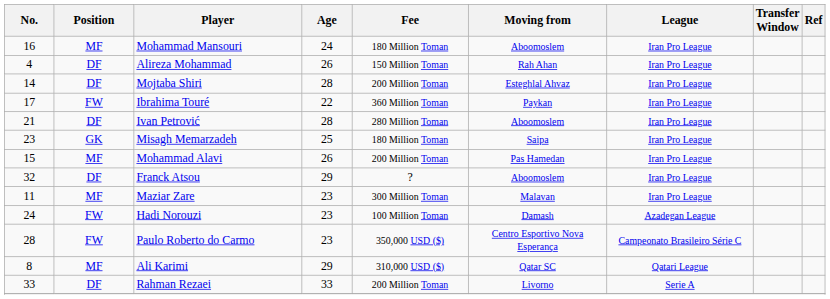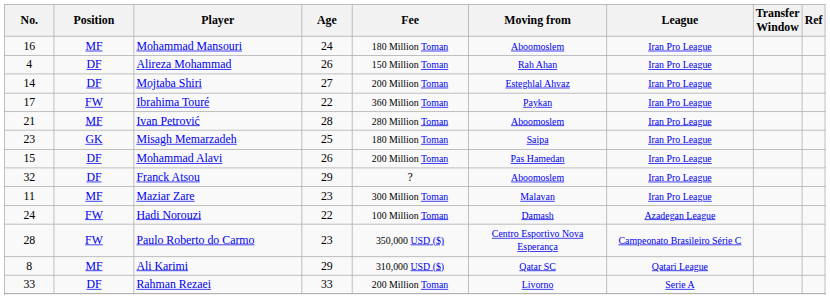 <table class="wikitable sortable" style="text-align: center;">
 <tr>
 <th width=60><strong>No.</strong></th>
 <th width=100><strong>Position</strong></th>
 <th width=220><strong>Player</strong></th>
 <th width=60><strong>Age</strong></th>
 <th width=150><strong>Fee</strong></th>
 <th width=180><strong>Moving from</strong></th>
 <th width=190><strong>League</strong></th>
 <th width=30><strong>Transfer Window</strong></th>
 <th width=20><strong>Ref</strong></th>
 </tr>
 <tr>
 <td>16</td>
 <td style="text-align:center"><a href='#'>MF</a></td>
 <td style="text-align:left"> <a href='#'>Mohammad Mansouri</a></td>
 <td>24</td>
 <td><small>180 Million <a href='#'>Toman</a></small></td>
 <td><small><a href='#'>Aboomoslem</a> </small></td>
 <td><small><a href='#'>Iran Pro League</a></small></td>
 <td></td>
 <td></td>
 </tr>
 <tr>
 <td>4</td>
 <td style="text-align:center"><a href='#'>DF</a></td>
 <td style="text-align:left"> <a href='#'>Alireza Mohammad</a></td>
 <td>26</td>
 <td><small>150 Million <a href='#'>Toman</a></small></td>
 <td><small><a href='#'>Rah Ahan</a></small></td>
 <td><small><a href='#'>Iran Pro League</a></small></td>
 <td></td>
 <td></td>
 </tr>
 <tr>
 <td>14</td>
 <td style="text-align:center"><a href='#'>DF</a></td>
 <td style="text-align:left"> <a href='#'>Mojtaba Shiri</a></td>
-<td>28</td>
+<td>27</td>
 <td><small>200 Million <a href='#'>Toman</a></small></td>
 <td><small><a href='#'>Esteghlal Ahvaz</a> </small></td>
 <td><small><a href='#'>Iran Pro League</a></small></td>
 <td></td>
 </tr>
 <tr>
 <td>17</td>
 <td style="text-align:center"><a href='#'>FW</a></td>
 <td style="text-align:left"> <a href='#'>Ibrahima Touré</a></td>
 <td>22</td>
 <td><small>360 Million <a href='#'>Toman</a></small></td>
 <td><small><a href='#'>Paykan</a> </small></td>
 <td><small><a href='#'>Iran Pro League</a></small></td>
 <td></td>
 <td></td>
 </tr>
 <tr>
 <td>21</td>
-<td style="text-align:center"><a href='#'>DF</a></td>
+<td style="text-align:center"><a href='#'>MF</a></td>
 <td style="text-align:left"> <a href='#'>Ivan Petrović</a></td>
 <td>28</td>
 <td><small>280 Million <a href='#'>Toman</a></small></td>
 <td><small><a href='#'>Aboomoslem</a></small></td>
 <td><small><a href='#'>Iran Pro League</a></small></td>
 <td></td>
 <td></td>
 </tr>
 <tr>
 <td>23</td>
 <td style="text-align:center"><a href='#'>GK</a></td>
 <td style="text-align:left"> <a href='#'>Misagh Memarzadeh</a></td>
 <td>25</td>
 <td><small>180 Million <a href='#'>Toman</a></small></td>
 <td><small><a href='#'>Saipa</a> </small></td>
 <td><small><a href='#'>Iran Pro League</a></small></td>
 <td></td>
 <td></td>
 </tr>
 <tr>
 <td>15</td>
-<td style="text-align:center"><a href='#'>MF</a></td>
+<td style="text-align:center"><a href='#'>DF</a></td>
 <td style="text-align:left"> <a href='#'>Mohammad Alavi</a></td>
 <td>26</td>
 <td><small>200 Million <a href='#'>Toman</a></small></td>
 <td><small><a href='#'>Pas Hamedan</a></small></td>
 <td><small><a href='#'>Iran Pro League</a></small></td>
 <td></td>
 <td></td>
 </tr>
 <tr>
 <td>32</td>
 <td style="text-align:center"><a href='#'>DF</a></td>
 <td style="text-align:left"> <a href='#'>Franck Atsou</a></td>
 <td>29</td>
 <td>?</td>
 <td><small><a href='#'>Aboomoslem</a> </small></td>
 <td><small><a href='#'>Iran Pro League</a></small></td>
 <td></td>
 <td></td>
 </tr>
 <tr>
 <td>11</td>
 <td style="text-align:center"><a href='#'>MF</a></td>
 <td style="text-align:left"> <a href='#'>Maziar Zare</a></td>
 <td>23</td>
 <td><small>300 Million <a href='#'>Toman</a></small></td>
 <td><small><a href='#'>Malavan</a></small></td>
 <td><small><a href='#'>Iran Pro League</a></small></td>
 <td></td>
 <td></td>
 </tr>
 <tr>
 <td>24</td>
 <td style="text-align:center"><a href='#'>FW</a></td>
 <td style="text-align:left"> <a href='#'>Hadi Norouzi</a></td>
-<td>23</td>
+<td>22</td>
 <td><small>100 Million <a href='#'>Toman</a></small></td>
 <td><small><a href='#'>Damash</a></small></td>
 <td><small><a href='#'>Azadegan League</a></small></td>
 <td></td>
 <td></td>
 </tr>
 <tr>
 <td>28</td>
 <td style="text-align:center"><a href='#'>FW</a></td>
 <td style="text-align:left"> <a href='#'>Paulo Roberto do Carmo</a></td>
 <td>23</td>
 <td><small>350,000 <a href='#'>USD ($)</a></small></td>
 <td><small><a href='#'>Centro Esportivo Nova Esperança</a></small></td>
 <td> <small><a href='#'>Campeonato Brasileiro Série C</a></small></td>
 <td></td>
 <td></td>
 </tr>
 <tr>
 <td>8</td>
 <td style="text-align:center"><a href='#'>MF</a></td>
 <td style="text-align:left"> <a href='#'>Ali Karimi</a></td>
 <td>29</td>
 <td><small>310,000 <a href='#'>USD ($)</a></small></td>
 <td><small><a href='#'>Qatar SC</a></small></td>
 <td> <small><a href='#'>Qatari League</a></small></td>
 <td></td>
 <td></td>
 </tr>
 <tr>
 <td>33</td>
 <td style="text-align:center"><a href='#'>DF</a></td>
 <td style="text-align:left"> <a href='#'>Rahman Rezaei</a></td>
 <td>33</td>
 <td><small>200 Million <a href='#'>Toman</a></small></td>
 <td><small><a href='#'>Livorno</a></small></td>
 <td> <small><a href='#'>Serie A</a></small></td>
 <td></td>
 <td></td>
 </tr>
 <tr>
 </tr>
 <tr>
 </tr>
 </table>
